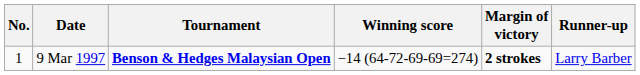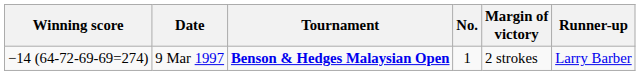 <table class="wikitable" style="font-size:95%;">
 <tr>
-<th>No.</th>
+<th>Winning score</th>
 <th>Date</th>
 <th>Tournament</th>
-<th>Winning score</th>
+<th>No.</th>
 <th>Margin of<br>victory</th>
 <th>Runner-up</th>
 </tr>
 <tr>
-<td align=center>1</td>
+<td>−14 (64-72-69-69=274)</td>
 <td align=right>9 Mar <a href='#'>1997</a></td>
 <td><strong><a href='#'>Benson & Hedges Malaysian Open</a></strong></td>
-<td>−14 (64-72-69-69=274)</td>
-<td><strong>2 strokes</strong></td>
+<td align=center>1</td>
+<td>2 strokes</td>
 <td> <a href='#'>Larry Barber</a></td>
 </tr>
 </table>
